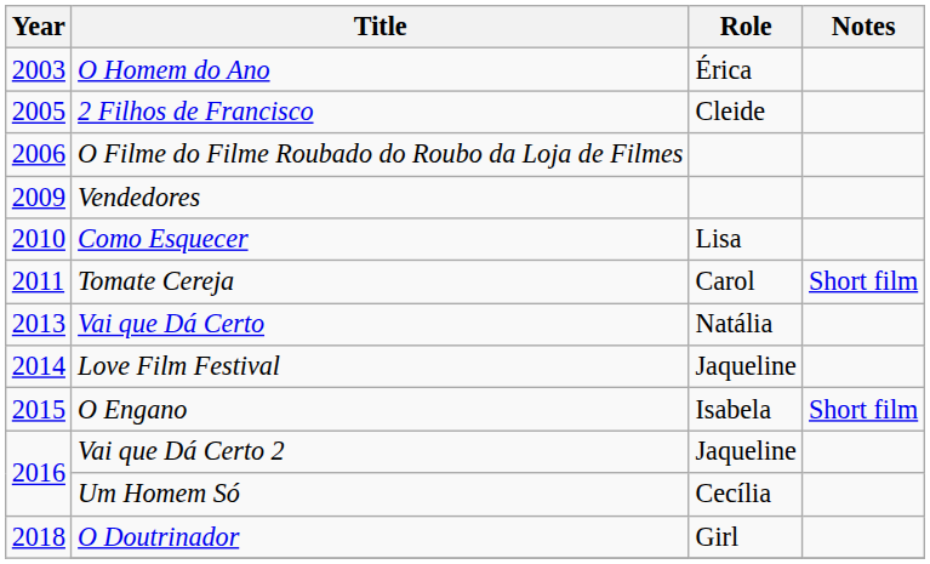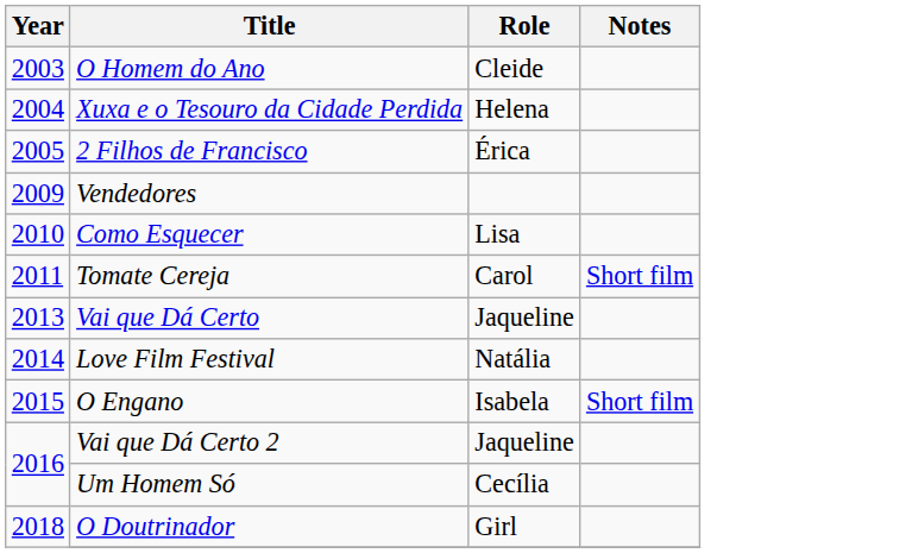 <table class="wikitable">
 <tr>
 <th>Year</th>
 <th>Title</th>
 <th>Role</th>
 <th>Notes</th>
 </tr>
 <tr>
 <td><a href='#'>2003</a></td>
 <td><em><a href='#'>O Homem do Ano</a></em></td>
-<td>Érica</td>
+<td>Cleide</td>
+<td></td>
+</tr>
+<tr>
+<td><a href='#'>2004</a></td>
+<td><em><a href='#'>Xuxa e o Tesouro da Cidade Perdida</a></em></td>
+<td>Helena</td>
 <td></td>
 </tr>
 <tr>
 <td><a href='#'>2005</a></td>
 <td><em><a href='#'>2 Filhos de Francisco</a></em></td>
-<td>Cleide</td>
-<td></td>
-</tr>
-<tr>
-<td><a href='#'>2006</a></td>
-<td><em>O Filme do Filme Roubado do Roubo da Loja de Filmes</em></td>
-<td></td>
+<td>Érica</td>
 <td></td>
 </tr>
 <tr>
 <td><a href='#'>2009</a></td>
 <td><em>Vendedores</em></td>
 <td></td>
 <td></td>
 </tr>
 <tr>
 <td><a href='#'>2010</a></td>
 <td><em><a href='#'>Como Esquecer</a></em></td>
 <td>Lisa</td>
 <td></td>
 </tr>
 <tr>
 <td><a href='#'>2011</a></td>
 <td><em>Tomate Cereja</em></td>
 <td>Carol</td>
 <td><a href='#'>Short film</a></td>
 </tr>
 <tr>
 <td><a href='#'>2013</a></td>
 <td><em><a href='#'>Vai que Dá Certo</a></em></td>
-<td>Natália</td>
+<td>Jaqueline</td>
 <td></td>
 </tr>
 <tr>
 <td><a href='#'>2014</a></td>
 <td><em>Love Film Festival</em></td>
-<td>Jaqueline</td>
+<td>Natália</td>
 <td></td>
 </tr>
 <tr>
 <td><a href='#'>2015</a></td>
 <td><em>O Engano</em></td>
 <td>Isabela</td>
 <td><a href='#'>Short film</a></td>
 </tr>
 <tr>
 <td rowspan="2"><a href='#'>2016</a></td>
 <td><em>Vai que Dá Certo 2</em></td>
 <td>Jaqueline</td>
 <td></td>
 </tr>
 <tr>
 <td><em>Um Homem Só</em></td>
 <td>Cecília</td>
 <td></td>
 </tr>
 <tr>
 <td rowspan="2"><a href='#'>2018</a></td>
 <td><em><a href='#'>O Doutrinador</a></em></td>
 <td>Girl</td>
 <td></td>
 </tr>
 <tr>
 </tr>
 </table>
